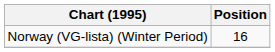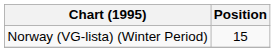 <table class="wikitable sortable">
 <tr>
 <th align="left">Chart (1995)</th>
 <th align="left">Position</th>
 </tr>
 <tr>
 <td>Norway (VG-lista) (Winter Period)</td>
-<td align="center">16</td>
+<td align="center">15</td>
 </tr>
 <tr>
 </tr>
 </table>
